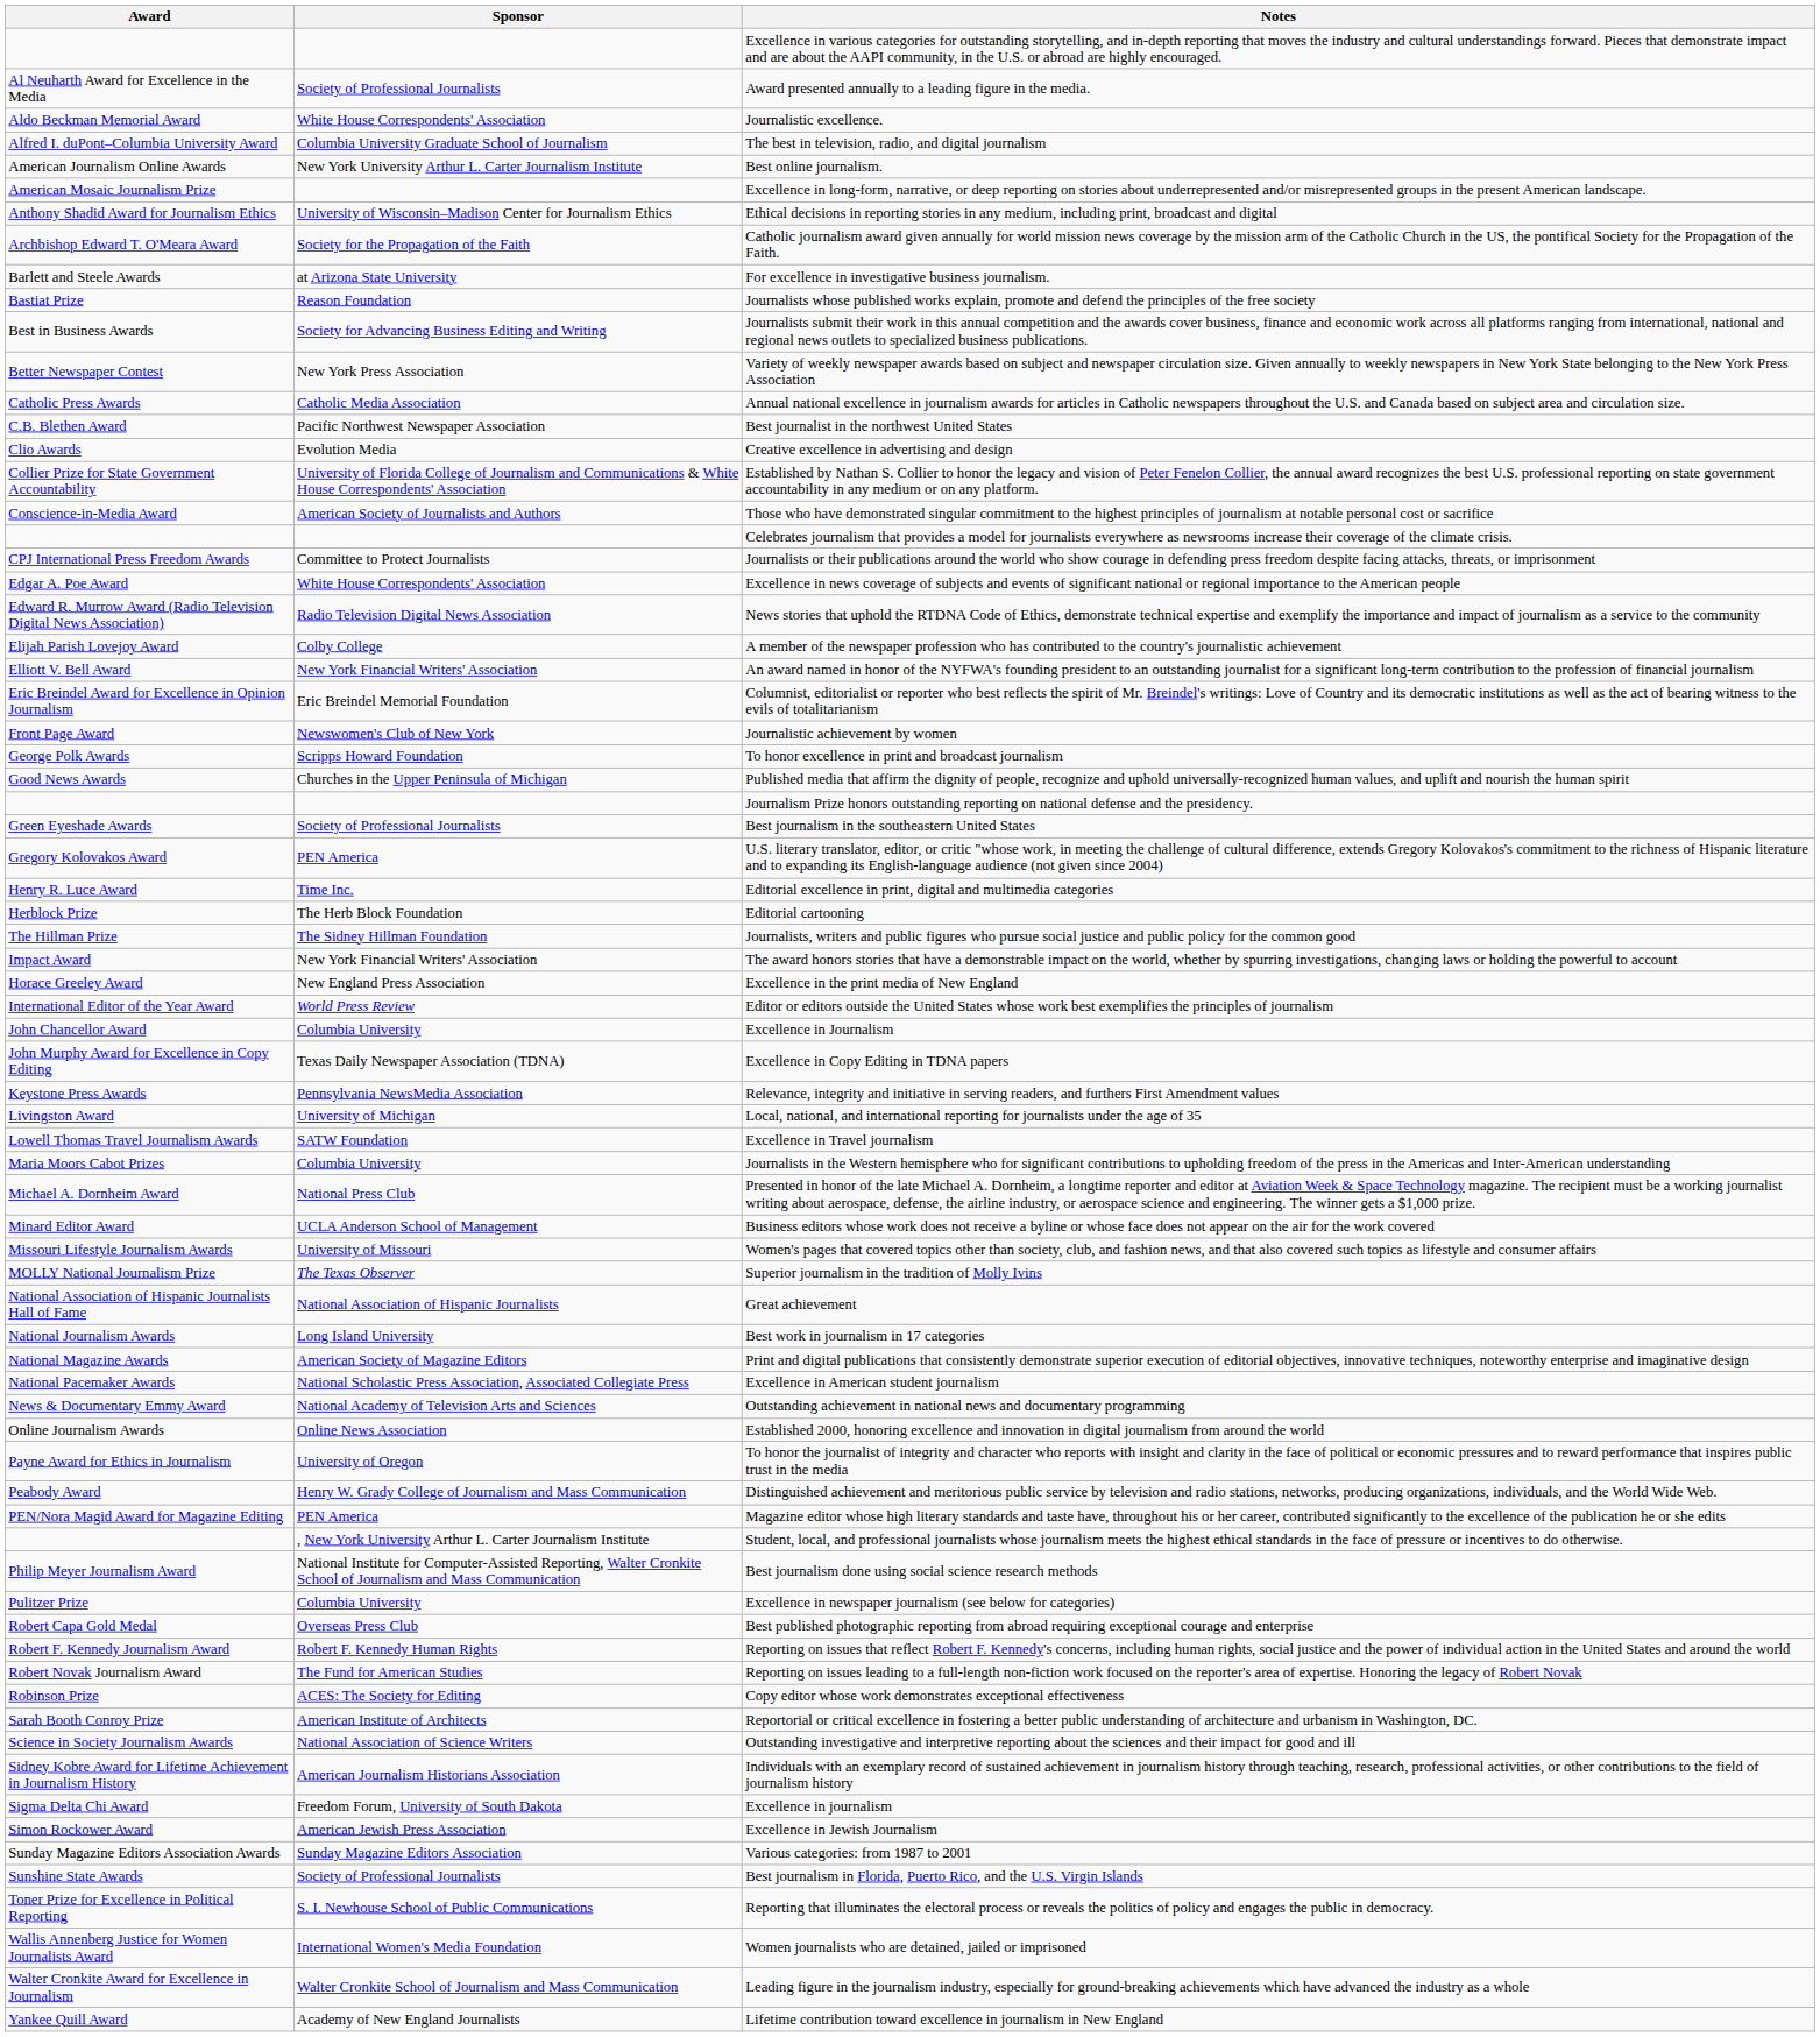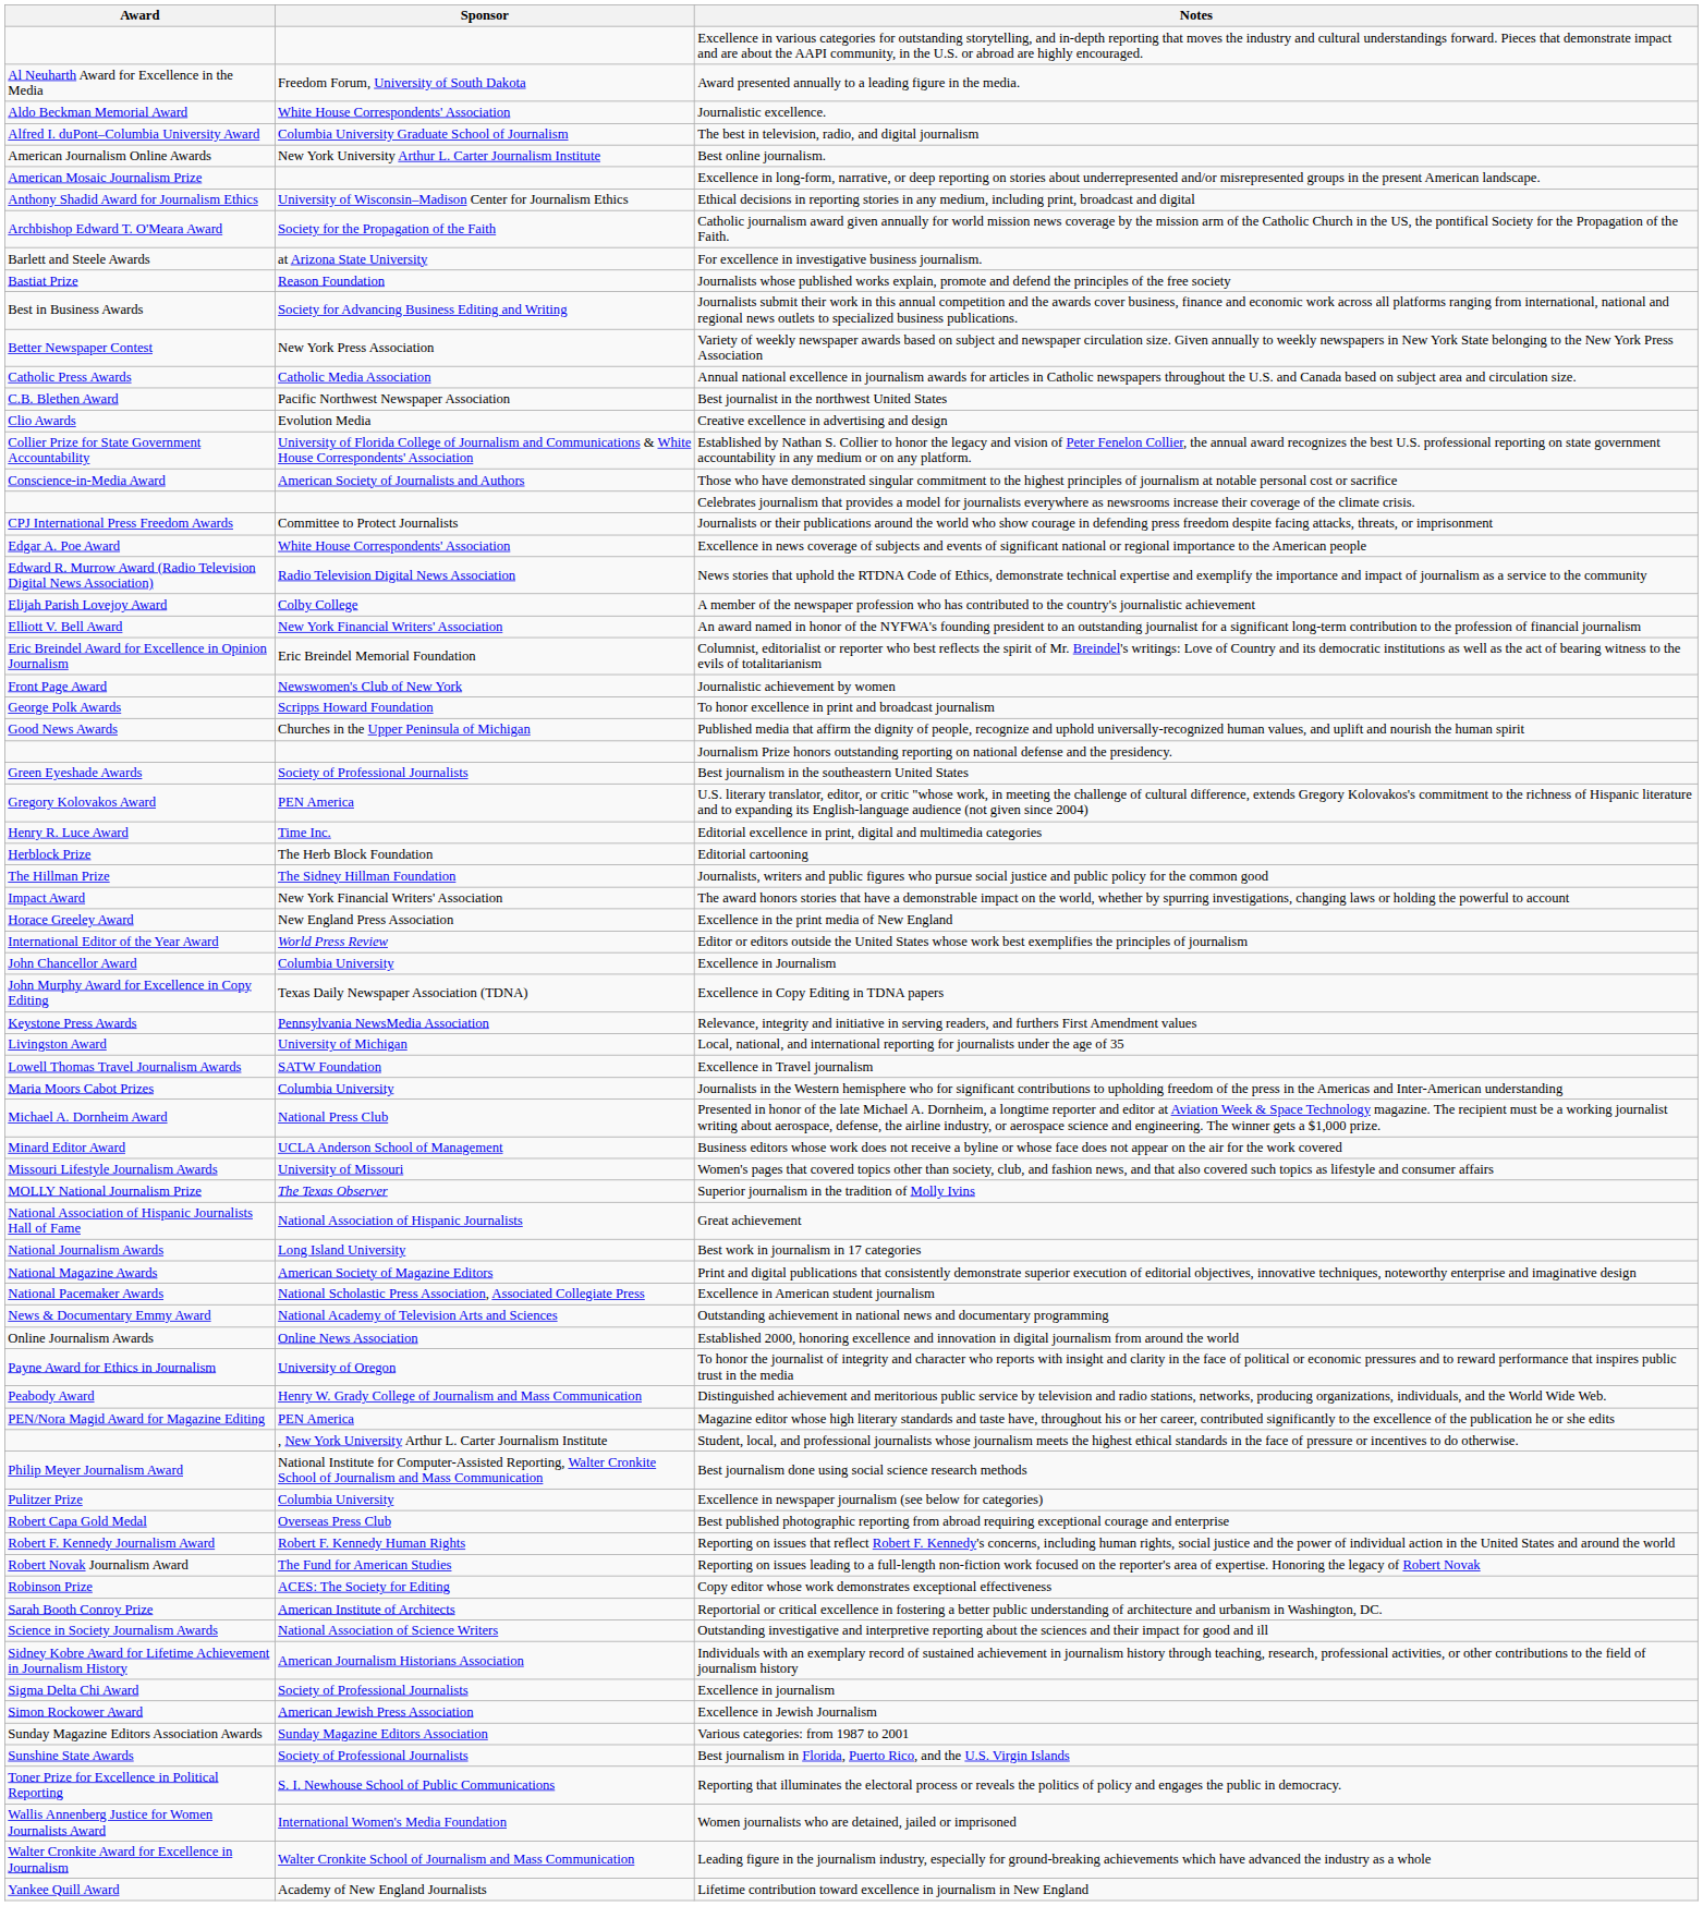 <table class="wikitable sortable">
 <tr>
 <th>Award</th>
 <th>Sponsor</th>
 <th>Notes</th>
 </tr>
 <tr>
 <td></td>
 <td></td>
 <td>Excellence in various categories for outstanding storytelling, and in-depth reporting that moves the industry and cultural understandings forward. Pieces that demonstrate impact and are about the AAPI community, in the U.S. or abroad are highly encouraged.</td>
 </tr>
 <tr>
 <td><a href='#'>Al Neuharth</a> Award for Excellence in the Media</td>
-<td><a href='#'>Society of Professional Journalists</a></td>
+<td>Freedom Forum, <a href='#'>University of South Dakota</a></td>
 <td>Award presented annually to a leading figure in the media.</td>
 </tr>
 <tr>
 <td><a href='#'>Aldo Beckman Memorial Award</a></td>
 <td><a href='#'>White House Correspondents' Association</a></td>
 <td>Journalistic excellence.</td>
 </tr>
 <tr>
 <td><a href='#'>Alfred I. duPont–Columbia University Award</a></td>
 <td><a href='#'>Columbia University Graduate School of Journalism</a></td>
 <td>The best in television, radio, and digital journalism</td>
 </tr>
 <tr>
 <td>American Journalism Online Awards</td>
 <td>New York University <a href='#'>Arthur L. Carter Journalism Institute</a></td>
 <td>Best online journalism.</td>
 </tr>
 <tr>
 <td><a href='#'>American Mosaic Journalism Prize</a></td>
 <td></td>
 <td>Excellence in long-form, narrative, or deep reporting on stories about underrepresented and/or misrepresented groups in the present American landscape.</td>
 </tr>
 <tr>
 <td><a href='#'>Anthony Shadid Award for Journalism Ethics</a></td>
 <td><a href='#'>University of Wisconsin–Madison</a> Center for Journalism Ethics</td>
 <td>Ethical decisions in reporting stories in any medium, including print, broadcast and digital</td>
 </tr>
 <tr ->
 <td><a href='#'>Archbishop Edward T. O'Meara Award</a></td>
 <td><a href='#'>Society for the Propagation of the Faith</a></td>
 <td>Catholic journalism award given annually for world mission news coverage by the mission arm of the Catholic Church in the US, the pontifical Society for the Propagation of the Faith.</td>
 </tr>
 <tr>
 <td>Barlett and Steele Awards</td>
 <td> at <a href='#'>Arizona State University</a></td>
 <td>For excellence in investigative business journalism.</td>
 </tr>
 <tr>
 <td><a href='#'>Bastiat Prize</a></td>
 <td><a href='#'>Reason Foundation</a></td>
 <td>Journalists whose published works explain, promote and defend the principles of the free society</td>
 </tr>
 <tr>
 <td>Best in Business Awards</td>
 <td><a href='#'>Society for Advancing Business Editing and Writing</a></td>
 <td>Journalists submit their work in this annual competition and the awards cover business, finance and economic work across all platforms ranging from international, national and regional news outlets to specialized business publications.</td>
 </tr>
 <tr>
 <td><a href='#'>Better Newspaper Contest</a></td>
 <td>New York Press Association</td>
 <td>Variety of weekly newspaper awards based on subject and newspaper circulation size. Given annually to weekly newspapers in New York State belonging to the New York Press Association</td>
 </tr>
 <tr>
 <td><a href='#'>Catholic Press Awards</a></td>
 <td><a href='#'>Catholic Media Association</a></td>
 <td>Annual national excellence in journalism awards for articles in Catholic newspapers throughout the U.S. and Canada based on subject area and circulation size.</td>
 </tr>
 <tr>
 <td><a href='#'>C.B. Blethen Award</a></td>
 <td>Pacific Northwest Newspaper Association</td>
 <td>Best journalist in the northwest United States</td>
 </tr>
 <tr>
 <td><a href='#'>Clio Awards</a></td>
 <td>Evolution Media</td>
 <td>Creative excellence in advertising and design</td>
 </tr>
 <tr>
 <td><a href='#'>Collier Prize for State Government Accountability</a></td>
 <td><a href='#'>University of Florida College of Journalism and Communications</a> & <a href='#'>White House Correspondents' Association</a></td>
 <td>Established by Nathan S. Collier to honor the legacy and vision of <a href='#'>Peter Fenelon Collier</a>, the annual award recognizes the best U.S. professional reporting on state government accountability in any medium or on any platform.</td>
 </tr>
 <tr>
 <td><a href='#'>Conscience-in-Media Award</a></td>
 <td><a href='#'>American Society of Journalists and Authors</a></td>
 <td>Those who have demonstrated singular commitment to the highest principles of journalism at notable personal cost or sacrifice</td>
 </tr>
 <tr>
 <td></td>
 <td></td>
 <td>Celebrates journalism that provides a model for journalists everywhere as newsrooms increase their coverage of the climate crisis.</td>
 </tr>
 <tr>
 <td><a href='#'>CPJ International Press Freedom Awards</a></td>
 <td>Committee to Protect Journalists</td>
 <td>Journalists or their publications around the world who show courage in defending press freedom despite facing attacks, threats, or imprisonment</td>
 </tr>
 <tr>
 <td><a href='#'>Edgar A. Poe Award</a></td>
 <td><a href='#'>White House Correspondents' Association</a></td>
 <td>Excellence in news coverage of subjects and events of significant national or regional importance to the American people</td>
 </tr>
 <tr>
 <td><a href='#'>Edward R. Murrow Award (Radio Television Digital News Association)</a></td>
 <td><a href='#'>Radio Television Digital News Association</a></td>
 <td>News stories that uphold the RTDNA Code of Ethics, demonstrate technical expertise and exemplify the importance and impact of journalism as a service to the community</td>
 </tr>
 <tr>
 <td><a href='#'>Elijah Parish Lovejoy Award</a></td>
 <td><a href='#'>Colby College</a></td>
 <td>A member of the newspaper profession who has contributed to the country's journalistic achievement</td>
 </tr>
 <tr>
 <td><a href='#'>Elliott V. Bell Award</a></td>
 <td><a href='#'>New York Financial Writers' Association</a></td>
 <td>An award named in honor of the NYFWA's founding president to an outstanding journalist for a significant long-term contribution to the profession of financial journalism</td>
 </tr>
 <tr>
 <td><a href='#'>Eric Breindel Award for Excellence in Opinion Journalism</a></td>
 <td>Eric Breindel Memorial Foundation</td>
 <td>Columnist, editorialist or reporter who best reflects the spirit of Mr. <a href='#'>Breindel</a>'s writings: Love of Country and its democratic institutions as well as the act of bearing witness to the evils of totalitarianism</td>
 </tr>
 <tr>
 <td><a href='#'>Front Page Award</a></td>
 <td><a href='#'>Newswomen's Club of New York</a></td>
 <td>Journalistic achievement by women</td>
 </tr>
 <tr>
 <td><a href='#'>George Polk Awards</a></td>
 <td><a href='#'>Scripps Howard Foundation</a></td>
 <td>To honor excellence in print and broadcast journalism</td>
 </tr>
 <tr>
 <td><a href='#'>Good News Awards</a></td>
 <td>Churches in the <a href='#'>Upper Peninsula of Michigan</a></td>
 <td>Published media that affirm the dignity of people, recognize and uphold universally-recognized human values, and uplift and nourish the human spirit</td>
 </tr>
 <tr>
 <td></td>
 <td></td>
 <td>Journalism Prize honors outstanding reporting on national defense and the presidency.</td>
 </tr>
 <tr>
 <td><a href='#'>Green Eyeshade Awards</a></td>
 <td><a href='#'>Society of Professional Journalists</a></td>
 <td>Best journalism in the southeastern United States</td>
 </tr>
 <tr>
 <td><a href='#'>Gregory Kolovakos Award</a></td>
 <td><a href='#'>PEN America</a></td>
 <td>U.S. literary translator, editor, or critic "whose work, in meeting the challenge of cultural difference, extends Gregory Kolovakos's commitment to the richness of Hispanic literature and to expanding its English-language audience (not given since 2004)</td>
 </tr>
 <tr>
 <td><a href='#'>Henry R. Luce Award</a></td>
 <td><a href='#'>Time Inc.</a></td>
 <td>Editorial excellence in print, digital and multimedia categories</td>
 </tr>
 <tr>
 <td><a href='#'>Herblock Prize</a></td>
 <td>The Herb Block Foundation</td>
 <td>Editorial cartooning</td>
 </tr>
 <tr>
 <td><a href='#'>The Hillman Prize</a></td>
 <td><a href='#'>The Sidney Hillman Foundation</a></td>
 <td>Journalists, writers and public figures who pursue social justice and public policy for the common good</td>
 </tr>
 <tr>
 <td><a href='#'>Impact Award</a></td>
 <td>New York Financial Writers' Association</td>
 <td>The award honors stories that have a demonstrable impact on the world, whether by spurring investigations, changing laws or holding the powerful to account</td>
 </tr>
 <tr>
 <td><a href='#'>Horace Greeley Award</a></td>
 <td>New England Press Association</td>
 <td>Excellence in the print media of New England</td>
 </tr>
 <tr>
 <td><a href='#'>International Editor of the Year Award</a></td>
 <td><em><a href='#'>World Press Review</a></em></td>
 <td>Editor or editors outside the United States whose work best exemplifies the principles of journalism</td>
 </tr>
 <tr>
 <td><a href='#'>John Chancellor Award</a></td>
 <td><a href='#'>Columbia University</a></td>
 <td>Excellence in Journalism</td>
 </tr>
 <tr>
 <td><a href='#'>John Murphy Award for Excellence in Copy Editing</a></td>
 <td>Texas Daily Newspaper Association (TDNA)</td>
 <td>Excellence in Copy Editing in TDNA papers</td>
 </tr>
 <tr>
 <td><a href='#'>Keystone Press Awards</a></td>
 <td><a href='#'>Pennsylvania NewsMedia Association</a></td>
 <td>Relevance, integrity and initiative in serving readers, and furthers First Amendment values</td>
 </tr>
 <tr>
 <td><a href='#'>Livingston Award</a></td>
 <td><a href='#'>University of Michigan</a></td>
 <td>Local, national, and international reporting for journalists under the age of 35</td>
 </tr>
 <tr>
 <td><a href='#'>Lowell Thomas Travel Journalism Awards</a></td>
 <td><a href='#'>SATW Foundation</a></td>
 <td>Excellence in Travel journalism</td>
 </tr>
 <tr>
 <td><a href='#'>Maria Moors Cabot Prizes</a></td>
 <td><a href='#'>Columbia University</a></td>
 <td>Journalists in the Western hemisphere who for significant contributions to upholding freedom of the press in the Americas and Inter-American understanding</td>
 </tr>
 <tr>
 <td><a href='#'>Michael A. Dornheim Award</a></td>
 <td><a href='#'>National Press Club</a></td>
 <td>Presented in honor of the late Michael A. Dornheim, a longtime reporter and editor at <a href='#'>Aviation Week & Space Technology</a> magazine. The recipient must be a working journalist writing about aerospace, defense, the airline industry, or aerospace science and engineering. The winner gets a $1,000 prize. </td>
 </tr>
 <tr>
 <td><a href='#'>Minard Editor Award</a></td>
 <td><a href='#'>UCLA Anderson School of Management</a></td>
 <td>Business editors whose work does not receive a byline or whose face does not appear on the air for the work covered</td>
 </tr>
 <tr>
 <td><a href='#'>Missouri Lifestyle Journalism Awards</a></td>
 <td><a href='#'>University of Missouri</a></td>
 <td>Women's pages that covered topics other than society, club, and fashion news, and that also covered such topics as lifestyle and consumer affairs</td>
 </tr>
 <tr>
 <td><a href='#'>MOLLY National Journalism Prize</a></td>
 <td><em><a href='#'>The Texas Observer</a></em></td>
 <td>Superior journalism in the tradition of <a href='#'>Molly Ivins</a></td>
 </tr>
 <tr>
 <td><a href='#'>National Association of Hispanic Journalists Hall of Fame</a></td>
 <td><a href='#'>National Association of Hispanic Journalists</a></td>
 <td>Great achievement</td>
 </tr>
 <tr>
 <td><a href='#'>National Journalism Awards</a></td>
 <td><a href='#'>Long Island University</a></td>
 <td>Best work in journalism in 17 categories</td>
 </tr>
 <tr>
 <td><a href='#'>National Magazine Awards</a></td>
 <td><a href='#'>American Society of Magazine Editors</a></td>
 <td>Print and digital publications that consistently demonstrate superior execution of editorial objectives, innovative techniques, noteworthy enterprise and imaginative design</td>
 </tr>
 <tr>
 <td><a href='#'>National Pacemaker Awards</a></td>
 <td><a href='#'>National Scholastic Press Association</a>, <a href='#'>Associated Collegiate Press</a></td>
 <td>Excellence in American student journalism</td>
 </tr>
 <tr>
 <td><a href='#'>News & Documentary Emmy Award</a></td>
 <td><a href='#'>National Academy of Television Arts and Sciences</a></td>
 <td>Outstanding achievement in national news and documentary programming</td>
 </tr>
 <tr>
 <td>Online Journalism Awards</td>
 <td><a href='#'>Online News Association</a></td>
 <td>Established 2000, honoring excellence and innovation in digital journalism from around the world</td>
 </tr>
 <tr>
 <td><a href='#'>Payne Award for Ethics in Journalism</a></td>
 <td><a href='#'>University of Oregon</a></td>
 <td>To honor the journalist of integrity and character who reports with insight and clarity in the face of political or economic pressures and to reward performance that inspires public trust in the media</td>
 </tr>
 <tr>
 <td><a href='#'>Peabody Award</a></td>
 <td><a href='#'>Henry W. Grady College of Journalism and Mass Communication</a></td>
 <td>Distinguished achievement and meritorious public service by television and radio stations, networks, producing organizations, individuals, and the World Wide Web.</td>
 </tr>
 <tr>
 <td><a href='#'>PEN/Nora Magid Award for Magazine Editing</a></td>
 <td><a href='#'>PEN America</a></td>
 <td>Magazine editor whose high literary standards and taste have, throughout his or her career, contributed significantly to the excellence of the publication he or she edits</td>
 </tr>
 <tr>
 <td></td>
 <td>, <a href='#'>New York University</a> Arthur L. Carter Journalism Institute</td>
 <td>Student, local, and professional journalists whose journalism meets the highest ethical standards in the face of pressure or incentives to do otherwise.</td>
 </tr>
 <tr>
 <td><a href='#'>Philip Meyer Journalism Award</a></td>
 <td>National Institute for Computer-Assisted Reporting, <a href='#'>Walter Cronkite School of Journalism and Mass Communication</a></td>
 <td>Best journalism done using social science research methods</td>
 </tr>
 <tr>
 <td><a href='#'>Pulitzer Prize</a></td>
 <td><a href='#'>Columbia University</a></td>
 <td>Excellence in newspaper journalism (see below for categories)</td>
 </tr>
 <tr>
 <td><a href='#'>Robert Capa Gold Medal</a></td>
 <td><a href='#'>Overseas Press Club</a></td>
 <td>Best published photographic reporting from abroad requiring exceptional courage and enterprise</td>
 </tr>
 <tr>
 <td><a href='#'>Robert F. Kennedy Journalism Award</a></td>
 <td><a href='#'>Robert F. Kennedy Human Rights</a></td>
 <td>Reporting on issues that reflect <a href='#'>Robert F. Kennedy</a>'s concerns, including human rights, social justice and the power of individual action in the United States and around the world</td>
 </tr>
 <tr>
 <td><a href='#'>Robert Novak</a> Journalism Award</td>
 <td><a href='#'>The Fund for American Studies</a></td>
 <td>Reporting on issues leading to a full-length non-fiction work focused on the reporter's area of expertise. Honoring the legacy of <a href='#'>Robert Novak</a></td>
 </tr>
 <tr>
 <td><a href='#'>Robinson Prize</a></td>
 <td><a href='#'>ACES: The Society for Editing</a></td>
 <td>Copy editor whose work demonstrates exceptional effectiveness</td>
 </tr>
 <tr>
 <td><a href='#'>Sarah Booth Conroy Prize</a></td>
 <td><a href='#'>American Institute of Architects</a></td>
 <td>Reportorial or critical excellence in fostering a better public understanding of architecture and urbanism in Washington, DC.</td>
 </tr>
 <tr>
 <td><a href='#'>Science in Society Journalism Awards</a></td>
 <td><a href='#'>National Association of Science Writers</a></td>
 <td>Outstanding investigative and interpretive reporting about the sciences and their impact for good and ill</td>
 </tr>
 <tr>
 <td><a href='#'>Sidney Kobre Award for Lifetime Achievement in Journalism History</a></td>
 <td><a href='#'>American Journalism Historians Association</a></td>
 <td>Individuals with an exemplary record of sustained achievement in journalism history through teaching, research, professional activities, or other contributions to the field of journalism history</td>
 </tr>
 <tr>
 <td><a href='#'>Sigma Delta Chi Award</a></td>
-<td>Freedom Forum, <a href='#'>University of South Dakota</a></td>
+<td><a href='#'>Society of Professional Journalists</a></td>
 <td>Excellence in journalism</td>
 </tr>
 <tr>
 <td><a href='#'>Simon Rockower Award</a></td>
 <td><a href='#'>American Jewish Press Association</a></td>
 <td>Excellence in Jewish Journalism</td>
 </tr>
 <tr>
 <td>Sunday Magazine Editors Association Awards</td>
 <td><a href='#'>Sunday Magazine Editors Association</a></td>
 <td>Various categories: from 1987 to 2001</td>
 </tr>
 <tr>
 <td><a href='#'>Sunshine State Awards</a></td>
 <td><a href='#'>Society of Professional Journalists</a></td>
 <td>Best journalism in <a href='#'>Florida</a>, <a href='#'>Puerto Rico</a>, and the <a href='#'>U.S. Virgin Islands</a></td>
 </tr>
 <tr>
 <td><a href='#'>Toner Prize for Excellence in Political Reporting</a></td>
 <td><a href='#'>S. I. Newhouse School of Public Communications</a></td>
 <td>Reporting that illuminates the electoral process or reveals the politics of policy and engages the public in democracy.</td>
 </tr>
 <tr>
 <td><a href='#'>Wallis Annenberg Justice for Women Journalists Award</a></td>
 <td><a href='#'>International Women's Media Foundation</a></td>
 <td>Women journalists who are detained, jailed or imprisoned</td>
 </tr>
 <tr>
 <td><a href='#'>Walter Cronkite Award for Excellence in Journalism</a></td>
 <td><a href='#'>Walter Cronkite School of Journalism and Mass Communication</a></td>
 <td>Leading figure in the journalism industry, especially for ground-breaking achievements which have advanced the industry as a whole</td>
 </tr>
 <tr>
 <td><a href='#'>Yankee Quill Award</a></td>
 <td>Academy of New England Journalists</td>
 <td>Lifetime contribution toward excellence in journalism in New England</td>
 </tr>
 </table>
